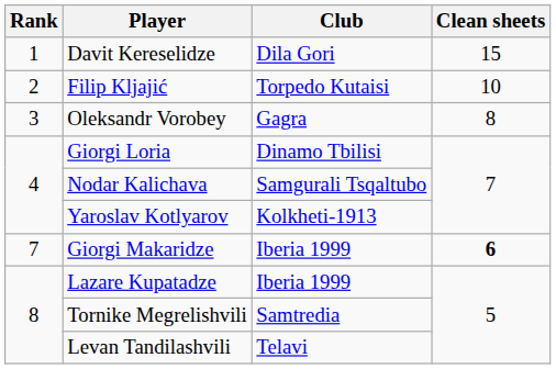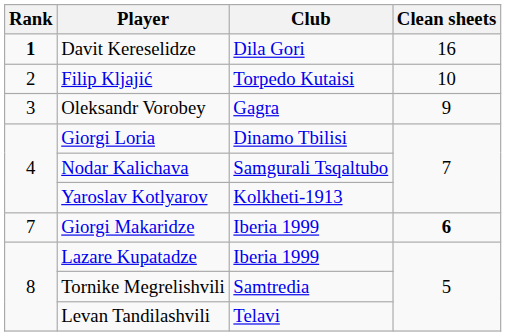 <table class="wikitable" style="text-align:center;">
 <tr>
 <th>Rank</th>
 <th>Player</th>
 <th>Club</th>
 <th>Clean sheets</th>
 </tr>
 <tr>
-<td>1</td>
+<td><strong>1</strong></td>
 <td align="left"> Davit Kereselidze</td>
 <td align="left"><a href='#'>Dila Gori</a></td>
-<td>15</td>
+<td>16</td>
 </tr>
 <tr>
 <td>2</td>
 <td align="left"> <a href='#'>Filip Kljajić</a></td>
 <td align="left"><a href='#'>Torpedo Kutaisi</a></td>
 <td>10</td>
 </tr>
 <tr>
 <td>3</td>
 <td align="left"> Oleksandr Vorobey</td>
 <td align="left"><a href='#'>Gagra</a></td>
-<td>8</td>
+<td>9</td>
 </tr>
 <tr>
 <td rowspan="3">4</td>
 <td align="left"> <a href='#'>Giorgi Loria</a></td>
 <td align="left"><a href='#'>Dinamo Tbilisi</a></td>
 <td rowspan="3">7</td>
 </tr>
 <tr>
 <td align="left"> <a href='#'>Nodar Kalichava</a></td>
 <td align="left"><a href='#'>Samgurali Tsqaltubo</a></td>
 </tr>
 <tr>
 <td align="left"> <a href='#'>Yaroslav Kotlyarov</a></td>
 <td align="left"><a href='#'>Kolkheti-1913</a></td>
 </tr>
 <tr>
 <td>7</td>
 <td align="left"> <a href='#'>Giorgi Makaridze</a></td>
 <td align="left"><a href='#'>Iberia 1999</a></td>
 <td><strong>6</strong></td>
 </tr>
 <tr>
 <td rowspan="3">8</td>
 <td align="left"> <a href='#'>Lazare Kupatadze</a></td>
 <td align="left"><a href='#'>Iberia 1999</a></td>
 <td rowspan="3">5</td>
 </tr>
 <tr>
 <td align="left"> Tornike Megrelishvili</td>
 <td align="left"><a href='#'>Samtredia</a></td>
 </tr>
 <tr>
 <td align="left"> Levan Tandilashvili</td>
 <td align="left"><a href='#'>Telavi</a></td>
 </tr>
 </table>
